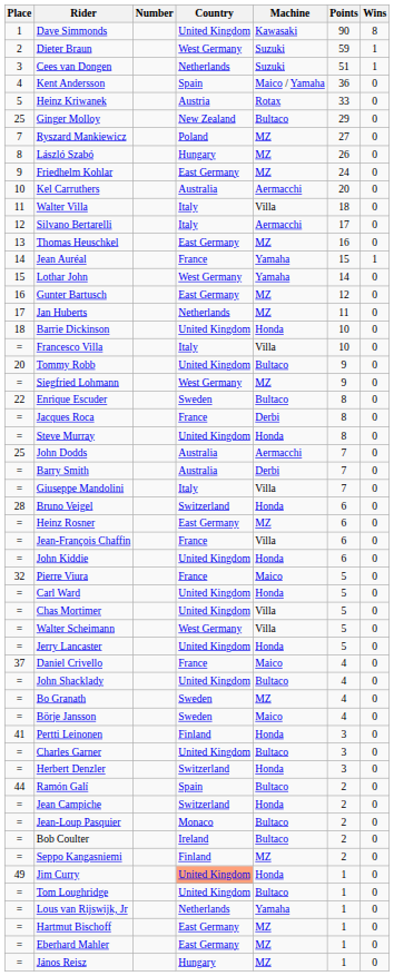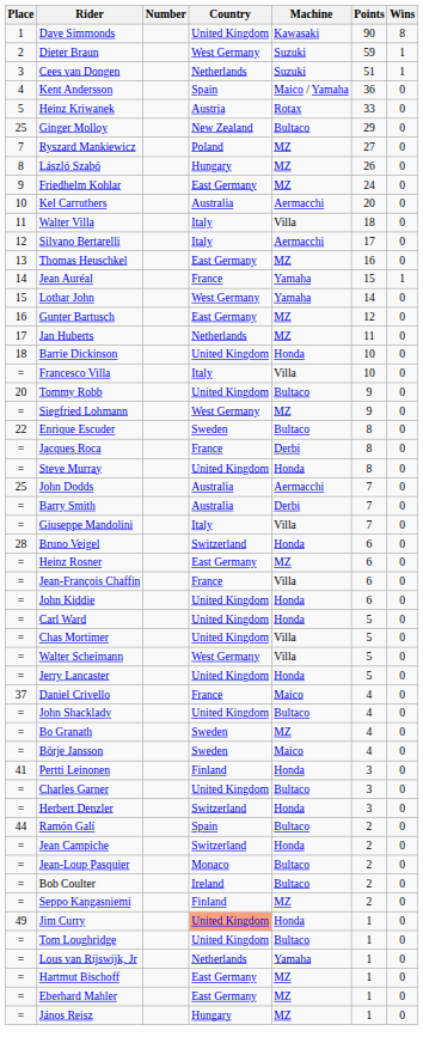 <table class="wikitable" style="font-size: 95%;">
 <tr>
 <th>Place</th>
 <th>Rider</th>
 <th>Number</th>
 <th>Country</th>
 <th>Machine</th>
 <th>Points</th>
 <th>Wins</th>
 </tr>
 <tr>
 <td align=center>1</td>
 <td> <a href='#'>Dave Simmonds</a></td>
 <td></td>
 <td><a href='#'>United Kingdom</a></td>
 <td><a href='#'>Kawasaki</a></td>
 <td align=center>90</td>
 <td align=center>8</td>
 </tr>
 <tr>
 <td align=center>2</td>
 <td> <a href='#'>Dieter Braun</a></td>
 <td></td>
 <td><a href='#'>West Germany</a></td>
 <td><a href='#'>Suzuki</a></td>
 <td align=center>59</td>
 <td align=center>1</td>
 </tr>
 <tr>
 <td align=center>3</td>
 <td> <a href='#'>Cees van Dongen</a></td>
 <td></td>
 <td><a href='#'>Netherlands</a></td>
 <td><a href='#'>Suzuki</a></td>
 <td align=center>51</td>
 <td align=center>1</td>
 </tr>
 <tr>
 <td align=center>4</td>
 <td> <a href='#'>Kent Andersson</a></td>
 <td></td>
 <td><a href='#'>Spain</a></td>
 <td><a href='#'>Maico</a> / <a href='#'>Yamaha</a></td>
 <td align=center>36</td>
 <td align=center>0</td>
 </tr>
 <tr>
 <td align=center>5</td>
 <td> <a href='#'>Heinz Kriwanek</a></td>
 <td></td>
 <td><a href='#'>Austria</a></td>
 <td><a href='#'>Rotax</a></td>
 <td align=center>33</td>
 <td align=center>0</td>
 </tr>
 <tr>
 <td align=center>25</td>
 <td> <a href='#'>Ginger Molloy</a></td>
 <td></td>
 <td><a href='#'>New Zealand</a></td>
 <td><a href='#'>Bultaco</a></td>
 <td align=center>29</td>
 <td align=center>0</td>
 </tr>
 <tr>
 <td align=center>7</td>
 <td> <a href='#'>Ryszard Mankiewicz</a></td>
 <td></td>
 <td><a href='#'>Poland</a></td>
 <td><a href='#'>MZ</a></td>
 <td align=center>27</td>
 <td align=center>0</td>
 </tr>
 <tr>
 <td align=center>8</td>
 <td> <a href='#'>László Szabó</a></td>
 <td></td>
 <td><a href='#'>Hungary</a></td>
 <td><a href='#'>MZ</a></td>
 <td align=center>26</td>
 <td align=center>0</td>
 </tr>
 <tr>
 <td align=center>9</td>
 <td> <a href='#'>Friedhelm Kohlar</a></td>
 <td></td>
 <td><a href='#'>East Germany</a></td>
 <td><a href='#'>MZ</a></td>
 <td align=center>24</td>
 <td align=center>0</td>
 </tr>
 <tr>
 <td align=center>10</td>
 <td> <a href='#'>Kel Carruthers</a></td>
 <td></td>
 <td><a href='#'>Australia</a></td>
 <td><a href='#'>Aermacchi</a></td>
 <td align=center>20</td>
 <td align=center>0</td>
 </tr>
 <tr>
 <td align=center>11</td>
 <td> <a href='#'>Walter Villa</a></td>
 <td></td>
 <td><a href='#'>Italy</a></td>
 <td>Villa</td>
 <td align=center>18</td>
 <td align=center>0</td>
 </tr>
 <tr>
 <td align=center>12</td>
 <td> <a href='#'>Silvano Bertarelli</a></td>
 <td></td>
 <td><a href='#'>Italy</a></td>
 <td><a href='#'>Aermacchi</a></td>
 <td align=center>17</td>
 <td align=center>0</td>
 </tr>
 <tr>
 <td align=center>13</td>
 <td> <a href='#'>Thomas Heuschkel</a></td>
 <td></td>
 <td><a href='#'>East Germany</a></td>
 <td><a href='#'>MZ</a></td>
 <td align=center>16</td>
 <td align=center>0</td>
 </tr>
 <tr>
 <td align=center>14</td>
 <td> <a href='#'>Jean Auréal</a></td>
 <td></td>
 <td><a href='#'>France</a></td>
 <td><a href='#'>Yamaha</a></td>
 <td align=center>15</td>
 <td align=center>1</td>
 </tr>
 <tr>
 <td align=center>15</td>
 <td> <a href='#'>Lothar John</a></td>
 <td></td>
 <td><a href='#'>West Germany</a></td>
 <td><a href='#'>Yamaha</a></td>
 <td align=center>14</td>
 <td align=center>0</td>
 </tr>
 <tr>
 <td align=center>16</td>
 <td> <a href='#'>Gunter Bartusch</a></td>
 <td></td>
 <td><a href='#'>East Germany</a></td>
 <td><a href='#'>MZ</a></td>
 <td align=center>12</td>
 <td align=center>0</td>
 </tr>
 <tr>
 <td align=center>17</td>
 <td> <a href='#'>Jan Huberts</a></td>
 <td></td>
 <td><a href='#'>Netherlands</a></td>
 <td><a href='#'>MZ</a></td>
 <td align=center>11</td>
 <td align=center>0</td>
 </tr>
 <tr>
 <td align=center>18</td>
 <td> <a href='#'>Barrie Dickinson</a></td>
 <td></td>
 <td><a href='#'>United Kingdom</a></td>
 <td><a href='#'>Honda</a></td>
 <td align=center>10</td>
 <td align=center>0</td>
 </tr>
 <tr>
 <td align=center>=</td>
 <td> <a href='#'>Francesco Villa</a></td>
 <td></td>
 <td><a href='#'>Italy</a></td>
 <td>Villa</td>
 <td align=center>10</td>
 <td align=center>0</td>
 </tr>
 <tr>
 <td align=center>20</td>
 <td> <a href='#'>Tommy Robb</a></td>
 <td></td>
 <td><a href='#'>United Kingdom</a></td>
 <td><a href='#'>Bultaco</a></td>
 <td align=center>9</td>
 <td align=center>0</td>
 </tr>
 <tr>
 <td align=center>=</td>
 <td> <a href='#'>Siegfried Lohmann</a></td>
 <td></td>
 <td><a href='#'>West Germany</a></td>
 <td><a href='#'>MZ</a></td>
 <td align=center>9</td>
 <td align=center>0</td>
 </tr>
 <tr>
 <td align=center>22</td>
 <td> <a href='#'>Enrique Escuder</a></td>
 <td></td>
 <td><a href='#'>Sweden</a></td>
 <td><a href='#'>Bultaco</a></td>
 <td align=center>8</td>
 <td align=center>0</td>
 </tr>
 <tr>
 <td align=center>=</td>
 <td> <a href='#'>Jacques Roca</a></td>
 <td></td>
 <td><a href='#'>France</a></td>
 <td><a href='#'>Derbi</a></td>
 <td align=center>8</td>
 <td align=center>0</td>
 </tr>
 <tr>
 <td align=center>=</td>
 <td> <a href='#'>Steve Murray</a></td>
 <td></td>
 <td><a href='#'>United Kingdom</a></td>
 <td><a href='#'>Honda</a></td>
 <td align=center>8</td>
 <td align=center>0</td>
 </tr>
 <tr>
 <td align=center>25</td>
 <td> <a href='#'>John Dodds</a></td>
 <td></td>
 <td><a href='#'>Australia</a></td>
 <td><a href='#'>Aermacchi</a></td>
 <td align=center>7</td>
 <td align=center>0</td>
 </tr>
 <tr>
 <td align=center>=</td>
 <td> <a href='#'>Barry Smith</a></td>
 <td></td>
 <td><a href='#'>Australia</a></td>
 <td><a href='#'>Derbi</a></td>
 <td align=center>7</td>
 <td align=center>0</td>
 </tr>
 <tr>
 <td align=center>=</td>
 <td> <a href='#'>Giuseppe Mandolini</a></td>
 <td></td>
 <td><a href='#'>Italy</a></td>
 <td>Villa</td>
 <td align=center>7</td>
 <td align=center>0</td>
 </tr>
 <tr>
 <td align=center>28</td>
 <td> <a href='#'>Bruno Veigel</a></td>
 <td></td>
 <td><a href='#'>Switzerland</a></td>
 <td><a href='#'>Honda</a></td>
 <td align=center>6</td>
 <td align=center>0</td>
 </tr>
 <tr>
 <td align=center>=</td>
 <td> <a href='#'>Heinz Rosner</a></td>
 <td></td>
 <td><a href='#'>East Germany</a></td>
 <td><a href='#'>MZ</a></td>
 <td align=center>6</td>
 <td align=center>0</td>
 </tr>
 <tr>
 <td align=center>=</td>
 <td> <a href='#'>Jean-François Chaffin</a></td>
 <td></td>
 <td><a href='#'>France</a></td>
 <td>Villa</td>
 <td align=center>6</td>
 <td align=center>0</td>
 </tr>
 <tr>
 <td align=center>=</td>
 <td> <a href='#'>John Kiddie</a></td>
 <td></td>
 <td><a href='#'>United Kingdom</a></td>
 <td><a href='#'>Honda</a></td>
 <td align=center>6</td>
 <td align=center>0</td>
 </tr>
 <tr>
-<td align=center>32</td>
-<td> <a href='#'>Pierre Viura</a></td>
-<td></td>
-<td><a href='#'>France</a></td>
-<td><a href='#'>Maico</a></td>
-<td align=center>5</td>
-<td align=center>0</td>
-</tr>
-<tr>
 <td align=center>=</td>
 <td> <a href='#'>Carl Ward</a></td>
 <td></td>
 <td><a href='#'>United Kingdom</a></td>
 <td><a href='#'>Honda</a></td>
 <td align=center>5</td>
 <td align=center>0</td>
 </tr>
 <tr>
 <td align=center>=</td>
 <td> <a href='#'>Chas Mortimer</a></td>
 <td></td>
 <td><a href='#'>United Kingdom</a></td>
 <td>Villa</td>
 <td align=center>5</td>
 <td align=center>0</td>
 </tr>
 <tr>
 <td align=center>=</td>
 <td> <a href='#'>Walter Scheimann</a></td>
 <td></td>
 <td><a href='#'>West Germany</a></td>
 <td>Villa</td>
 <td align=center>5</td>
 <td align=center>0</td>
 </tr>
 <tr>
 <td align=center>=</td>
 <td> <a href='#'>Jerry Lancaster</a></td>
 <td></td>
 <td><a href='#'>United Kingdom</a></td>
 <td><a href='#'>Honda</a></td>
 <td align=center>5</td>
 <td align=center>0</td>
 </tr>
 <tr>
 <td align=center>37</td>
 <td> <a href='#'>Daniel Crivello</a></td>
 <td></td>
 <td><a href='#'>France</a></td>
 <td><a href='#'>Maico</a></td>
 <td align=center>4</td>
 <td align=center>0</td>
 </tr>
 <tr>
 <td align=center>=</td>
 <td> <a href='#'>John Shacklady</a></td>
 <td></td>
 <td><a href='#'>United Kingdom</a></td>
 <td><a href='#'>Bultaco</a></td>
 <td align=center>4</td>
 <td align=center>0</td>
 </tr>
 <tr>
 <td align=center>=</td>
 <td> <a href='#'>Bo Granath</a></td>
 <td></td>
 <td><a href='#'>Sweden</a></td>
 <td><a href='#'>MZ</a></td>
 <td align=center>4</td>
 <td align=center>0</td>
 </tr>
 <tr>
 <td align=center>=</td>
 <td> <a href='#'>Börje Jansson</a></td>
 <td></td>
 <td><a href='#'>Sweden</a></td>
 <td><a href='#'>Maico</a></td>
 <td align=center>4</td>
 <td align=center>0</td>
 </tr>
 <tr>
 <td align=center>41</td>
 <td> <a href='#'>Pertti Leinonen</a></td>
 <td></td>
 <td><a href='#'>Finland</a></td>
 <td><a href='#'>Honda</a></td>
 <td align=center>3</td>
 <td align=center>0</td>
 </tr>
 <tr>
 <td align=center>=</td>
 <td> <a href='#'>Charles Garner</a></td>
 <td></td>
 <td><a href='#'>United Kingdom</a></td>
 <td><a href='#'>Bultaco</a></td>
 <td align=center>3</td>
 <td align=center>0</td>
 </tr>
 <tr>
 <td align=center>=</td>
 <td> <a href='#'>Herbert Denzler</a></td>
 <td></td>
 <td><a href='#'>Switzerland</a></td>
 <td><a href='#'>Honda</a></td>
 <td align=center>3</td>
 <td align=center>0</td>
 </tr>
 <tr>
 <td align=center>44</td>
 <td> <a href='#'>Ramón Galí</a></td>
 <td></td>
 <td><a href='#'>Spain</a></td>
 <td><a href='#'>Bultaco</a></td>
 <td align=center>2</td>
 <td align=center>0</td>
 </tr>
 <tr>
 <td align=center>=</td>
 <td> <a href='#'>Jean Campiche</a></td>
 <td></td>
 <td><a href='#'>Switzerland</a></td>
 <td><a href='#'>Honda</a></td>
 <td align=center>2</td>
 <td align=center>0</td>
 </tr>
 <tr>
 <td align=center>=</td>
 <td> <a href='#'>Jean-Loup Pasquier</a></td>
 <td></td>
 <td><a href='#'>Monaco</a></td>
 <td><a href='#'>Bultaco</a></td>
 <td align=center>2</td>
 <td align=center>0</td>
 </tr>
 <tr>
 <td align=center>=</td>
 <td> Bob Coulter</td>
 <td></td>
 <td><a href='#'>Ireland</a></td>
 <td><a href='#'>Bultaco</a></td>
 <td align=center>2</td>
 <td align=center>0</td>
 </tr>
 <tr>
 <td align=center>=</td>
 <td> <a href='#'>Seppo Kangasniemi</a></td>
 <td></td>
 <td><a href='#'>Finland</a></td>
 <td><a href='#'>MZ</a></td>
 <td align=center>2</td>
 <td align=center>0</td>
 </tr>
 <tr>
 <td align=center>49</td>
 <td> <a href='#'>Jim Curry</a></td>
 <td></td>
 <td style="background: lightsalmon;"><a href='#'>United Kingdom</a></td>
 <td><a href='#'>Honda</a></td>
 <td align=center>1</td>
 <td align=center>0</td>
 </tr>
 <tr>
 <td align=center>=</td>
 <td> <a href='#'>Tom Loughridge</a></td>
 <td></td>
 <td><a href='#'>United Kingdom</a></td>
 <td><a href='#'>Bultaco</a></td>
 <td align=center>1</td>
 <td align=center>0</td>
 </tr>
 <tr>
 <td align=center>=</td>
 <td> <a href='#'>Lous van Rijswijk, Jr</a></td>
 <td></td>
 <td><a href='#'>Netherlands</a></td>
 <td><a href='#'>Yamaha</a></td>
 <td align=center>1</td>
 <td align=center>0</td>
 </tr>
 <tr>
 <td align=center>=</td>
 <td> <a href='#'>Hartmut Bischoff</a></td>
 <td></td>
 <td><a href='#'>East Germany</a></td>
 <td><a href='#'>MZ</a></td>
 <td align=center>1</td>
 <td align=center>0</td>
 </tr>
 <tr>
 <td align=center>=</td>
 <td> <a href='#'>Eberhard Mahler</a></td>
 <td></td>
 <td><a href='#'>East Germany</a></td>
 <td><a href='#'>MZ</a></td>
 <td align=center>1</td>
 <td align=center>0</td>
 </tr>
 <tr>
 <td align=center>=</td>
 <td> <a href='#'>János Reisz</a></td>
 <td></td>
 <td><a href='#'>Hungary</a></td>
 <td><a href='#'>MZ</a></td>
 <td align=center>1</td>
 <td align=center>0</td>
 </tr>
 </table>
